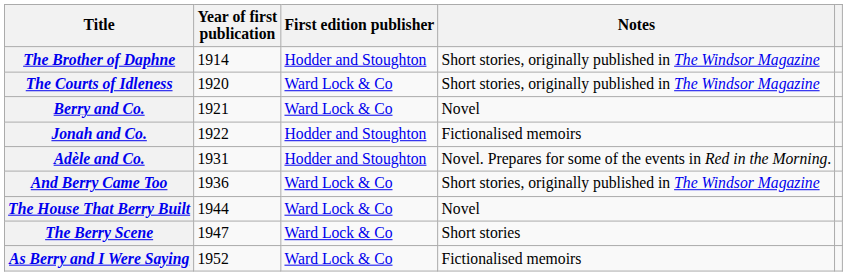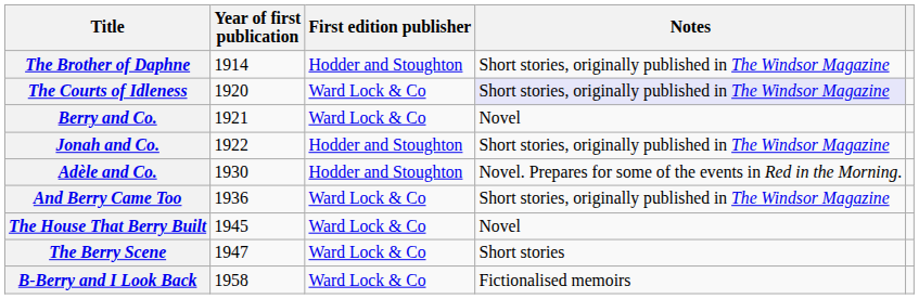 <table class="wikitable plainrowheaders sortable" style="margin-right: 0;">
 <tr>
 <th scope="col">Title</th>
 <th scope="col">Year of first<br>publication</th>
 <th scope="col">First edition publisher<br></th>
 <th scope="col" class="unsortable">Notes</th>
 <th scope="col" class="unsortable"></th>
 </tr>
 <tr>
 <th scope="row"><em><a href='#'>The Brother of Daphne</a></em></th>
 <td>1914</td>
 <td><a href='#'>Hodder and Stoughton</a></td>
 <td>Short stories, originally published in <em><a href='#'>The Windsor Magazine</a></em></td>
 <td style="text-align: center;"></td>
 </tr>
 <tr>
 <th scope="row"><em><a href='#'>The Courts of Idleness</a></em></th>
 <td>1920</td>
 <td><a href='#'>Ward Lock & Co</a></td>
-<td>Short stories, originally published in <em><a href='#'>The Windsor Magazine</a></em></td>
+<td style="background: lavender;">Short stories, originally published in <em><a href='#'>The Windsor Magazine</a></em></td>
 <td style="text-align: center;"></td>
 </tr>
 <tr>
 <th scope="row"><em><a href='#'>Berry and Co.</a></em></th>
 <td>1921</td>
 <td><a href='#'>Ward Lock & Co</a></td>
 <td>Novel</td>
 <td style="text-align: center;"></td>
 </tr>
 <tr>
 <th scope="row"><em><a href='#'>Jonah and Co.</a></em></th>
 <td>1922</td>
 <td><a href='#'>Hodder and Stoughton</a></td>
-<td>Fictionalised memoirs</td>
+<td>Short stories, originally published in <em><a href='#'>The Windsor Magazine</a></em></td>
 <td style="text-align: center;"></td>
 </tr>
 <tr>
 <th scope="row"><em><a href='#'>Adèle and Co.</a></em></th>
-<td>1931</td>
+<td>1930</td>
 <td><a href='#'>Hodder and Stoughton</a></td>
 <td>Novel. Prepares for some of the events in <em>Red in the Morning</em>.</td>
 <td style="text-align: center;"></td>
 </tr>
 <tr>
 <th scope="row"><em><a href='#'>And Berry Came Too</a></em></th>
 <td>1936</td>
 <td><a href='#'>Ward Lock & Co</a></td>
 <td>Short stories, originally published in <em><a href='#'>The Windsor Magazine</a></em></td>
 <td style="text-align: center;"></td>
 </tr>
 <tr>
 <th scope="row"><em><a href='#'>The House That Berry Built</a></em></th>
-<td>1944</td>
+<td>1945</td>
 <td><a href='#'>Ward Lock & Co</a></td>
 <td>Novel</td>
 <td style="text-align: center;"></td>
 </tr>
 <tr>
 <th scope="row"><em><a href='#'>The Berry Scene</a></em></th>
 <td>1947</td>
 <td><a href='#'>Ward Lock & Co</a></td>
 <td>Short stories</td>
 <td style="text-align: center;"></td>
 </tr>
 <tr>
-<th scope="row"><em><a href='#'>As Berry and I Were Saying</a></em></th>
-<td>1952</td>
+<th scope="row"><em><a href='#'>B-Berry and I Look Back</a></em></th>
+<td>1958</td>
 <td><a href='#'>Ward Lock & Co</a></td>
 <td>Fictionalised memoirs</td>
 <td style="text-align: center;"></td>
 </tr>
 </table>
